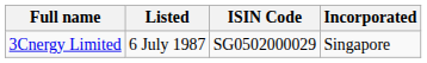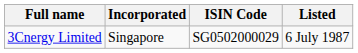 <table class="wikitable">
 <tr>
 <th>Full name</th>
+<th>Incorporated</th>
+<th>ISIN Code</th>
 <th>Listed</th>
-<th>ISIN Code</th>
-<th>Incorporated</th>
 </tr>
 <tr>
 <td><a href='#'>3Cnergy Limited</a></td>
+<td>Singapore</td>
+<td>SG0502000029</td>
 <td>6 July 1987</td>
-<td>SG0502000029</td>
-<td>Singapore</td>
 </tr>
 </table>
